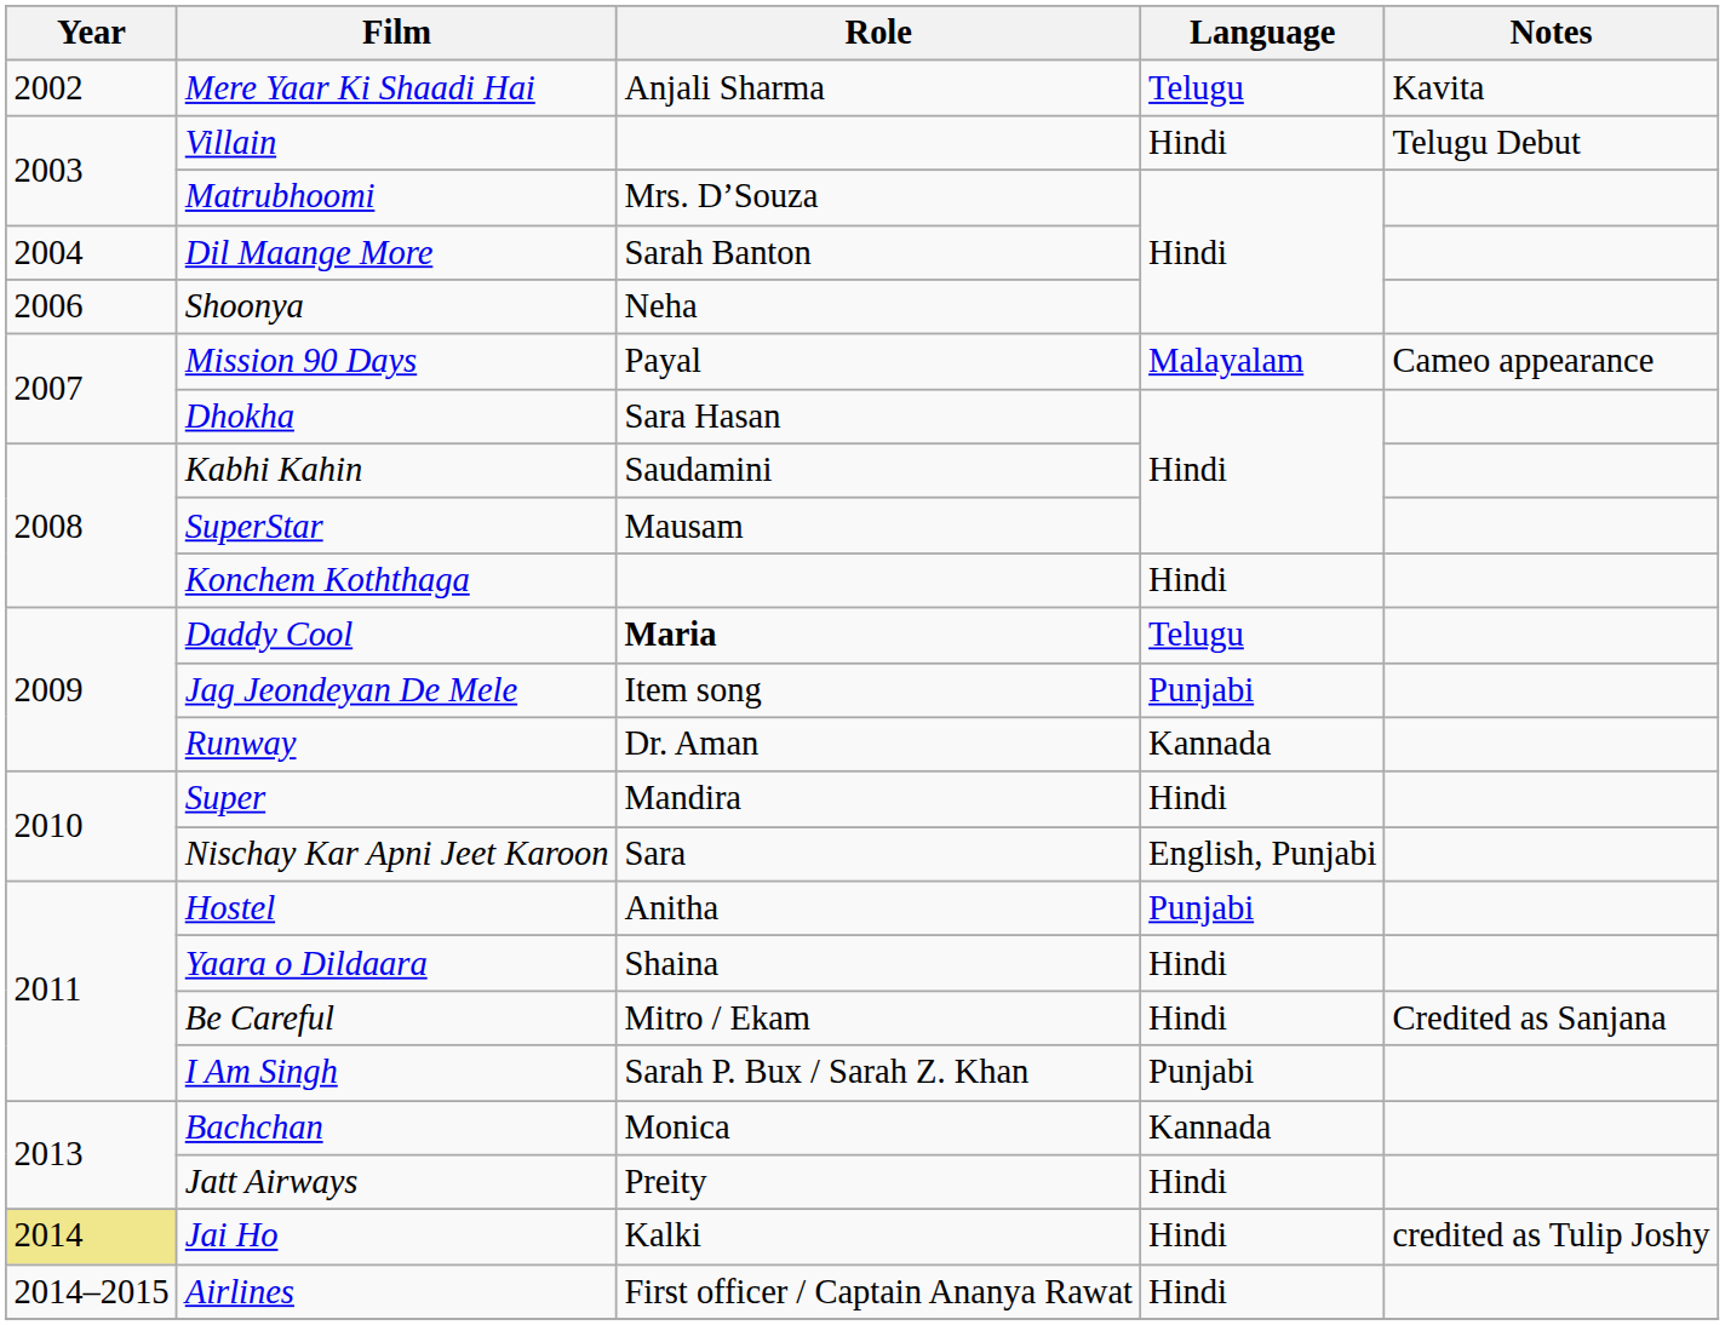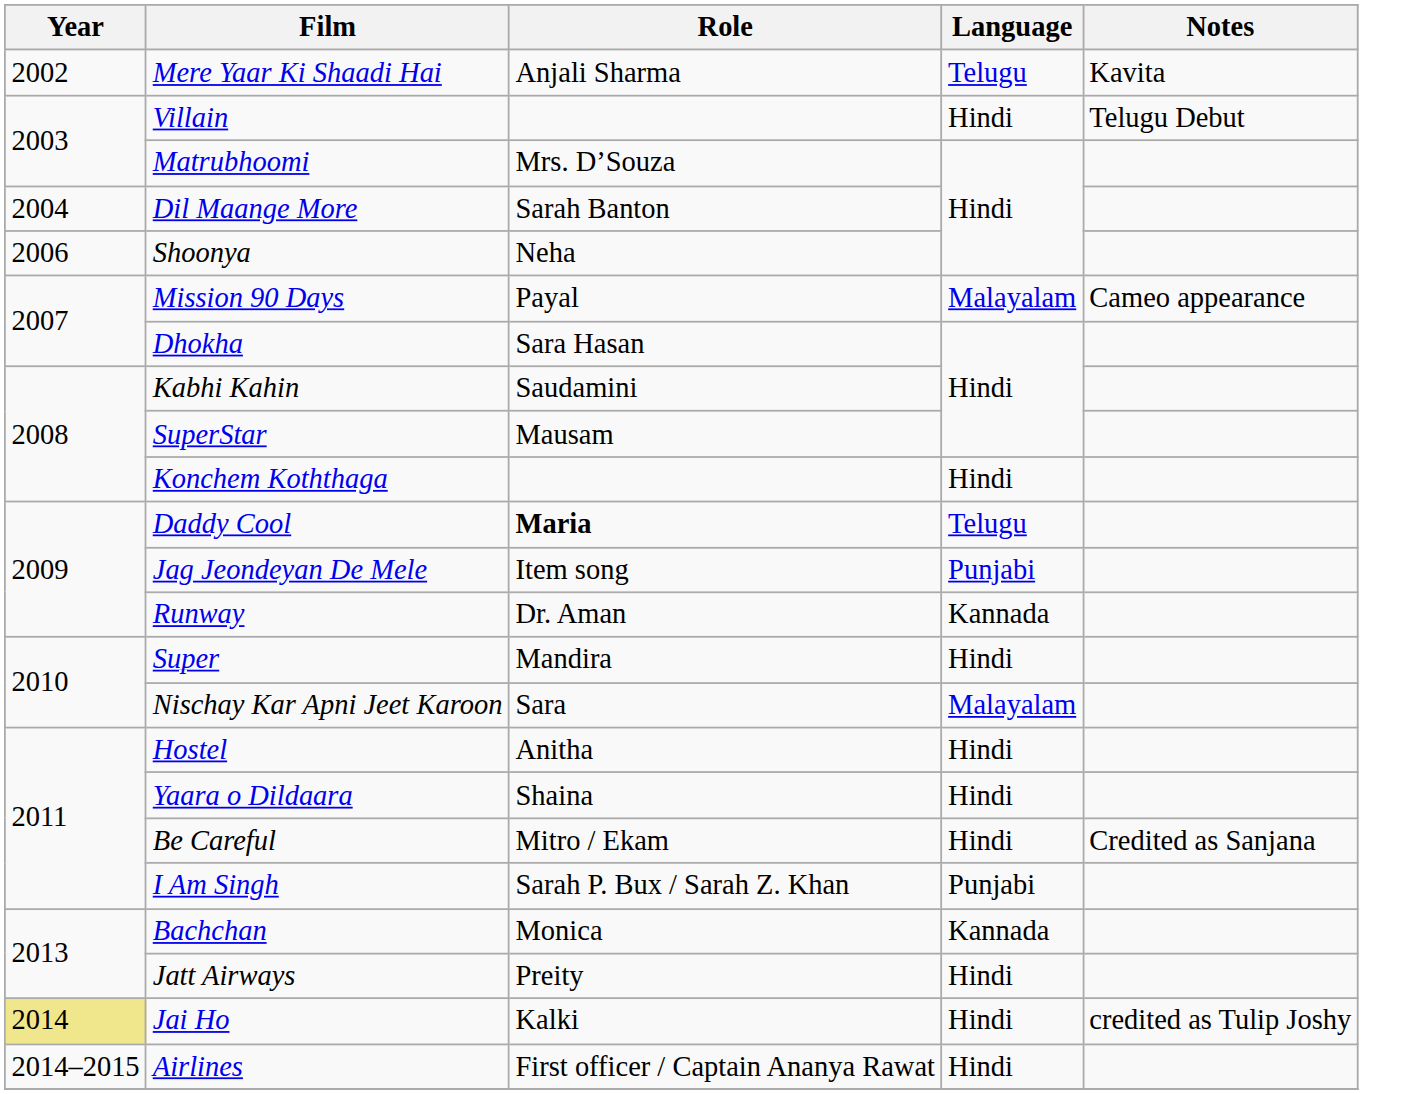 <table class="wikitable">
 <tr style="background:#ccc; text-align:center;">
 <th>Year</th>
 <th>Film</th>
 <th>Role</th>
 <th>Language</th>
 <th>Notes</th>
 </tr>
 <tr>
 <td>2002</td>
 <td><em><a href='#'>Mere Yaar Ki Shaadi Hai</a></em></td>
 <td>Anjali Sharma</td>
 <td><a href='#'>Telugu</a></td>
 <td>Kavita</td>
 </tr>
 <tr>
 <td rowspan="2">2003</td>
 <td><em><a href='#'>Villain</a></em></td>
 <td></td>
 <td>Hindi</td>
 <td>Telugu Debut </td>
 </tr>
 <tr>
 <td><em><a href='#'>Matrubhoomi</a></em></td>
 <td>Mrs. D’Souza</td>
 <td rowspan=3>Hindi</td>
 <td></td>
 </tr>
 <tr>
 <td>2004</td>
 <td><em><a href='#'>Dil Maange More</a></em></td>
 <td>Sarah Banton</td>
 <td></td>
 </tr>
 <tr>
 <td>2006</td>
 <td><em>Shoonya</em></td>
 <td>Neha</td>
 <td></td>
 </tr>
 <tr>
 <td rowspan="2">2007</td>
 <td><em><a href='#'>Mission 90 Days</a></em></td>
 <td>Payal</td>
 <td><a href='#'>Malayalam</a></td>
 <td>Cameo appearance</td>
 </tr>
 <tr>
 <td><em><a href='#'>Dhokha</a></em></td>
 <td>Sara Hasan</td>
 <td rowspan=3>Hindi</td>
 <td></td>
 </tr>
 <tr>
 <td rowspan="3">2008</td>
 <td><em>Kabhi Kahin</em></td>
 <td>Saudamini</td>
 <td></td>
 </tr>
 <tr>
 <td><em><a href='#'>SuperStar</a></em></td>
 <td>Mausam</td>
 <td></td>
 </tr>
 <tr>
 <td><em><a href='#'>Konchem Koththaga</a></em></td>
 <td></td>
 <td>Hindi</td>
 <td></td>
 </tr>
 <tr>
 <td rowspan="3">2009</td>
 <td><em><a href='#'>Daddy Cool</a></em></td>
 <td><strong>Maria</strong></td>
 <td><a href='#'>Telugu</a></td>
 <td></td>
 </tr>
 <tr>
 <td><em><a href='#'>Jag Jeondeyan De Mele</a></em></td>
 <td>Item song</td>
 <td><a href='#'>Punjabi</a></td>
 <td></td>
 </tr>
 <tr>
 <td><em><a href='#'>Runway</a></em></td>
 <td>Dr. Aman</td>
 <td>Kannada</td>
 <td></td>
 </tr>
 <tr>
 <td rowspan="2">2010</td>
 <td><em><a href='#'>Super</a></em></td>
 <td>Mandira</td>
 <td>Hindi</td>
 <td></td>
 </tr>
 <tr>
 <td><em>Nischay Kar Apni Jeet Karoon</em></td>
 <td>Sara</td>
-<td>English, Punjabi</td>
+<td><a href='#'>Malayalam</a></td>
 <td></td>
 </tr>
 <tr>
 <td rowspan="4">2011</td>
 <td><em><a href='#'>Hostel</a></em></td>
 <td>Anitha</td>
-<td><a href='#'>Punjabi</a></td>
+<td>Hindi</td>
 <td></td>
 </tr>
 <tr>
 <td><em><a href='#'>Yaara o Dildaara</a></em></td>
 <td>Shaina</td>
 <td>Hindi</td>
 <td></td>
 </tr>
 <tr>
 <td><em>Be Careful</em></td>
 <td>Mitro / Ekam</td>
 <td>Hindi</td>
 <td>Credited as Sanjana</td>
 </tr>
 <tr>
 <td><em><a href='#'>I Am Singh</a></em></td>
 <td>Sarah P. Bux / Sarah Z. Khan</td>
 <td>Punjabi</td>
 <td></td>
 </tr>
 <tr>
 <td rowspan="2">2013</td>
 <td><em><a href='#'>Bachchan</a></em></td>
 <td>Monica</td>
 <td>Kannada</td>
 <td></td>
 </tr>
 <tr>
 <td><em>Jatt Airways</em></td>
 <td>Preity</td>
 <td>Hindi</td>
 <td></td>
 </tr>
 <tr>
 <td style="background: khaki;">2014</td>
 <td><em><a href='#'>Jai Ho</a></em></td>
 <td>Kalki</td>
 <td>Hindi</td>
 <td>credited as Tulip Joshy</td>
 </tr>
 <tr>
 <td>2014–2015</td>
 <td><em><a href='#'>Airlines</a></em></td>
 <td>First officer / Captain Ananya Rawat</td>
 <td>Hindi</td>
 <td></td>
 </tr>
 <tr>
 </tr>
 </table>
